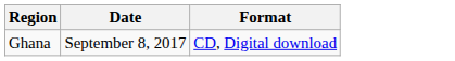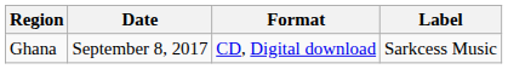 <table class="wikitable sortable">
 <tr>
 <th>Region</th>
 <th>Date</th>
 <th>Format</th>
+<th>Label</th>
 </tr>
 <tr>
 <td>Ghana</td>
 <td>September 8, 2017</td>
 <td><a href='#'>CD</a>, <a href='#'>Digital download</a></td>
+<td>Sarkcess Music</td>
 </tr>
 </table>
